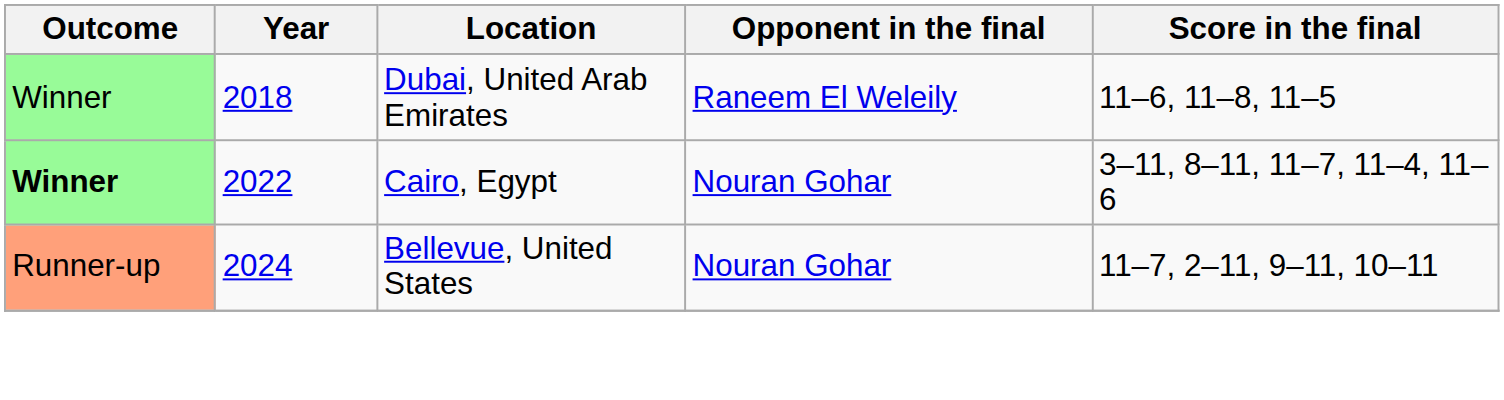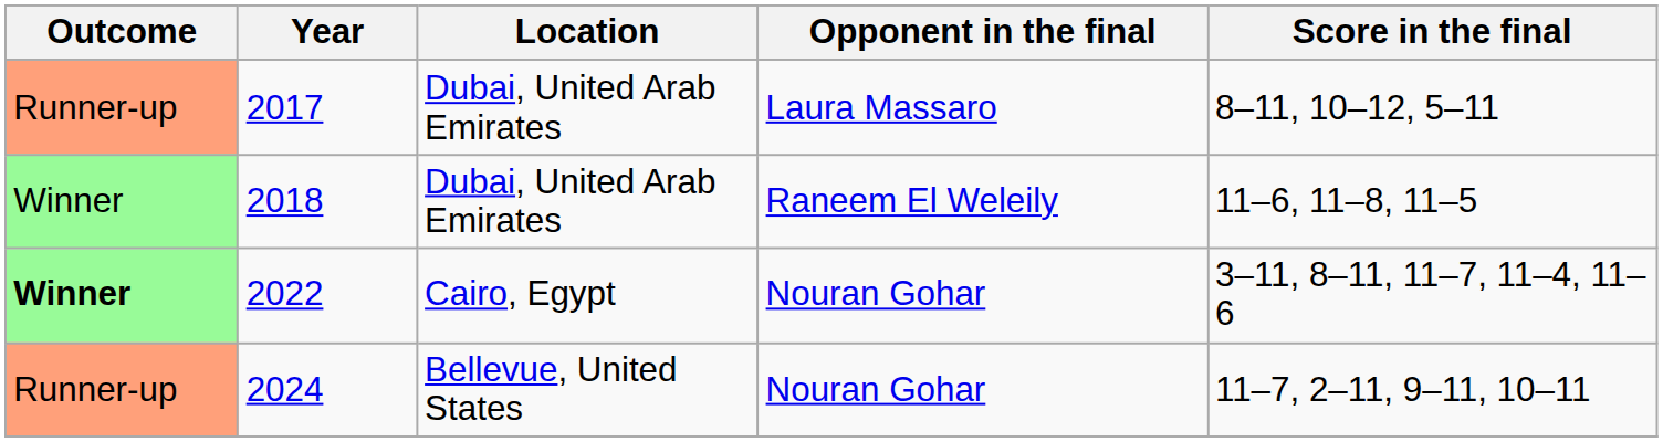 <table class="sortable wikitable">
 <tr>
 <th style="width:100px;">Outcome</th>
 <th style="width:75px;">Year</th>
 <th style="width:150px;">Location</th>
 <th style="width:200px;">Opponent in the final</th>
 <th style="width:200px;">Score in the final</th>
+</tr>
+<tr>
+<td style="background:#ffa07a;">Runner-up</td>
+<td><a href='#'>2017</a></td>
+<td><a href='#'>Dubai</a>, United Arab Emirates</td>
+<td> <a href='#'>Laura Massaro</a></td>
+<td>8–11, 10–12, 5–11</td>
 </tr>
 <tr>
 <td style="background:#98fb98;">Winner</td>
 <td><a href='#'>2018</a></td>
 <td><a href='#'>Dubai</a>, United Arab Emirates</td>
 <td> <a href='#'>Raneem El Weleily</a></td>
 <td>11–6, 11–8, 11–5</td>
 </tr>
 <tr>
 <td style="background:#98fb98;"><strong>Winner</strong></td>
 <td><a href='#'>2022</a></td>
 <td><a href='#'>Cairo</a>, Egypt</td>
 <td> <a href='#'>Nouran Gohar</a></td>
 <td>3–11, 8–11, 11–7, 11–4, 11–6</td>
 </tr>
 <tr>
 <td style="background:#ffa07a;">Runner-up</td>
 <td><a href='#'>2024</a></td>
 <td><a href='#'>Bellevue</a>, United States</td>
 <td> <a href='#'>Nouran Gohar</a></td>
 <td>11–7, 2–11, 9–11, 10–11</td>
 </tr>
 <tr>
 </tr>
 </table>
